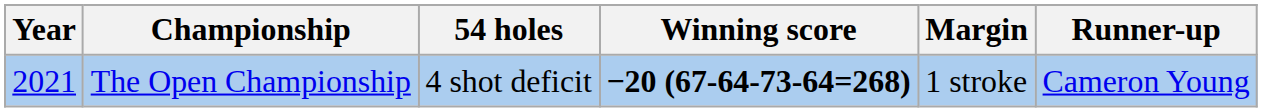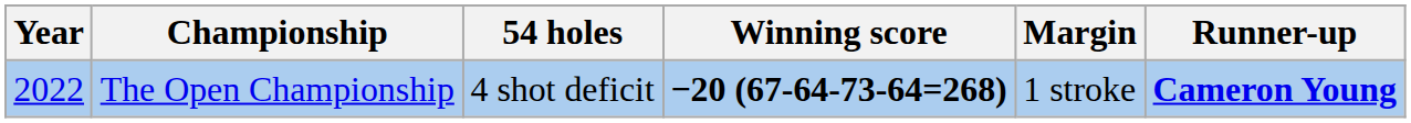 <table class="wikitable">
 <tr>
 <th>Year</th>
 <th>Championship</th>
 <th>54 holes</th>
 <th>Winning score</th>
 <th>Margin</th>
 <th>Runner-up</th>
 </tr>
 <tr style="background:#ABCDEF;">
-<td><a href='#'>2021</a></td>
+<td><a href='#'>2022</a></td>
 <td><a href='#'>The Open Championship</a></td>
 <td>4 shot deficit</td>
 <td><strong>−20 (67-64-73-64=268)</strong></td>
 <td>1 stroke</td>
-<td> <a href='#'>Cameron Young</a></td>
+<td><strong> <a href='#'>Cameron Young</a></strong></td>
 </tr>
 </table>
